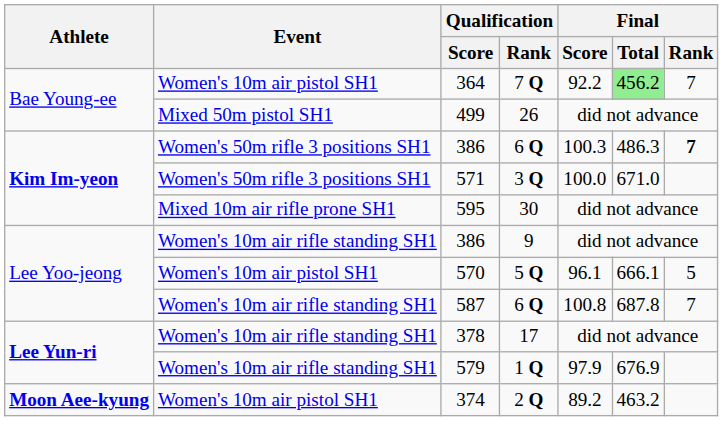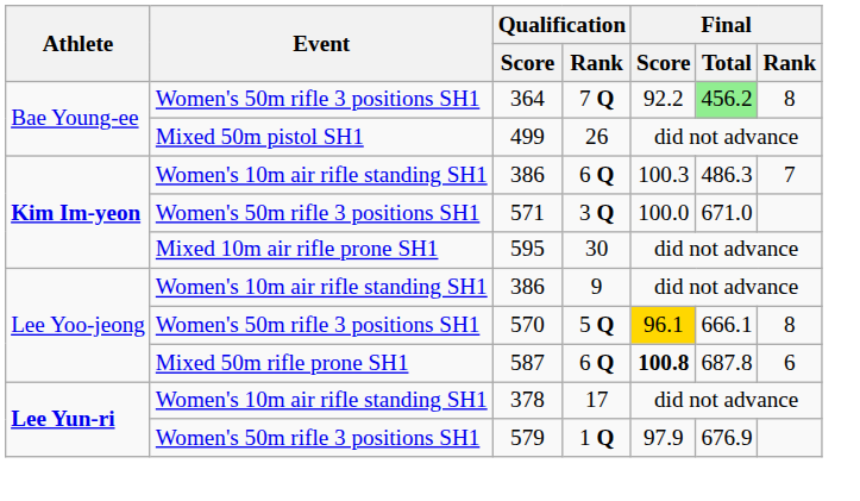 <table class=wikitable style="font-size:90%">
 <tr>
 <th rowspan="2">Athlete</th>
 <th rowspan="2">Event</th>
 <th colspan="2">Qualification</th>
 <th colspan="3">Final</th>
 </tr>
 <tr>
 <th>Score</th>
 <th>Rank</th>
 <th>Score</th>
 <th>Total</th>
 <th>Rank</th>
 </tr>
 <tr>
 <td rowspan="2"><a href='#'>Bae Young-ee</a></td>
-<td><a href='#'>Women's 10m air pistol SH1</a></td>
+<td><a href='#'>Women's 50m rifle 3 positions SH1</a></td>
 <td align=center>364</td>
 <td align=center>7 <strong>Q</strong></td>
 <td align=center>92.2</td>
 <td align=center style="background: lightgreen;">456.2</td>
-<td align=center>7</td>
+<td align=center>8</td>
 </tr>
 <tr>
 <td><a href='#'>Mixed 50m pistol SH1</a></td>
 <td align=center>499</td>
 <td align=center>26</td>
 <td align=center colspan="3">did not advance</td>
 </tr>
 <tr>
 <td rowspan="3"><strong><a href='#'>Kim Im-yeon</a></strong></td>
-<td><a href='#'>Women's 50m rifle 3 positions SH1</a></td>
+<td><a href='#'>Women's 10m air rifle standing SH1</a></td>
 <td align=center>386</td>
 <td align=center>6 <strong>Q</strong></td>
 <td align=center>100.3</td>
 <td align=center>486.3</td>
-<td align=center><strong>7</strong></td>
+<td align=center>7</td>
 </tr>
 <tr>
 <td><a href='#'>Women's 50m rifle 3 positions SH1</a></td>
 <td align=center>571</td>
 <td align=center>3 <strong>Q</strong></td>
 <td align=center>100.0</td>
 <td align=center>671.0</td>
 <td align=center></td>
 </tr>
 <tr>
 <td><a href='#'>Mixed 10m air rifle prone SH1</a></td>
 <td align=center>595</td>
 <td align=center>30</td>
 <td align=center colspan="3">did not advance</td>
 </tr>
 <tr>
 <td rowspan="3"><a href='#'>Lee Yoo-jeong</a></td>
 <td><a href='#'>Women's 10m air rifle standing SH1</a></td>
 <td align=center>386</td>
 <td align=center>9</td>
 <td align=center colspan="3">did not advance</td>
 </tr>
 <tr>
-<td><a href='#'>Women's 10m air pistol SH1</a></td>
+<td><a href='#'>Women's 50m rifle 3 positions SH1</a></td>
 <td align=center>570</td>
 <td align=center>5 <strong>Q</strong></td>
-<td align=center>96.1</td>
+<td align=center style="background: gold;">96.1</td>
 <td align=center>666.1</td>
-<td align=center>5</td>
+<td align=center>8</td>
 </tr>
 <tr>
-<td><a href='#'>Women's 10m air rifle standing SH1</a></td>
+<td><a href='#'>Mixed 50m rifle prone SH1</a></td>
 <td align=center>587</td>
 <td align=center>6 <strong>Q</strong></td>
-<td align=center>100.8</td>
+<td align=center><strong>100.8</strong></td>
 <td align=center>687.8</td>
-<td align=center>7</td>
+<td align=center>6</td>
 </tr>
 <tr>
 <td rowspan="2"><strong><a href='#'>Lee Yun-ri</a></strong></td>
 <td><a href='#'>Women's 10m air rifle standing SH1</a></td>
 <td align=center>378</td>
 <td align=center>17</td>
 <td align=center colspan="3">did not advance</td>
 </tr>
 <tr>
-<td><a href='#'>Women's 10m air rifle standing SH1</a></td>
+<td><a href='#'>Women's 50m rifle 3 positions SH1</a></td>
 <td align=center>579</td>
 <td align=center>1 <strong>Q</strong></td>
 <td align=center>97.9</td>
 <td align=center>676.9</td>
 <td align=center></td>
 </tr>
-<tr>
-<td><strong><a href='#'>Moon Aee-kyung</a></strong></td>
-<td><a href='#'>Women's 10m air pistol SH1</a></td>
-<td align=center>374</td>
-<td align=center>2 <strong>Q</strong></td>
-<td align=center>89.2</td>
-<td align=center>463.2</td>
-<td align=center></td>
-</tr>
 </table>
